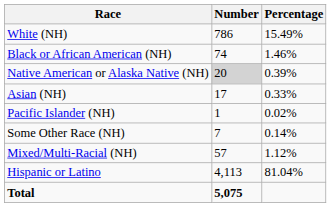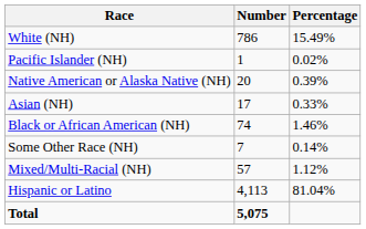 <table class="wikitable">
 <tr>
 <th>Race</th>
 <th>Number</th>
 <th>Percentage</th>
 </tr>
 <tr>
 <td><a href='#'>White</a> (NH)</td>
 <td>786</td>
 <td>15.49%</td>
 </tr>
 <tr>
-<td><a href='#'>Black or African American</a> (NH)</td>
-<td>74</td>
-<td>1.46%</td>
+<td><a href='#'>Pacific Islander</a> (NH)</td>
+<td>1</td>
+<td>0.02%</td>
 </tr>
 <tr>
 <td><a href='#'>Native American</a> or <a href='#'>Alaska Native</a> (NH)</td>
-<td style="background: lightgrey;">20</td>
+<td>20</td>
 <td>0.39%</td>
 </tr>
 <tr>
 <td><a href='#'>Asian</a> (NH)</td>
 <td>17</td>
 <td>0.33%</td>
 </tr>
 <tr>
-<td><a href='#'>Pacific Islander</a> (NH)</td>
-<td>1</td>
-<td>0.02%</td>
+<td><a href='#'>Black or African American</a> (NH)</td>
+<td>74</td>
+<td>1.46%</td>
 </tr>
 <tr>
 <td>Some Other Race (NH)</td>
 <td>7</td>
 <td>0.14%</td>
 </tr>
 <tr>
 <td><a href='#'>Mixed/Multi-Racial</a> (NH)</td>
 <td>57</td>
 <td>1.12%</td>
 </tr>
 <tr>
 <td><a href='#'>Hispanic or Latino</a></td>
 <td>4,113</td>
 <td>81.04%</td>
 </tr>
 <tr>
 <td><strong>Total</strong></td>
 <td><strong>5,075</strong></td>
 <td></td>
 </tr>
 </table>
